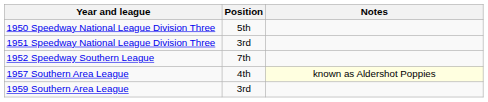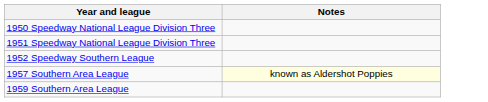 <table class="wikitable">
 <tr>
 <th width=350>Year and league</th>
-<th width=50>Position</th>
 <th width=350>Notes</th>
 </tr>
 <tr align=center>
 <td align="left"><a href='#'>1950 Speedway National League Division Three</a></td>
-<td>5th</td>
 <td></td>
 </tr>
 <tr align=center>
 <td align="left"><a href='#'>1951 Speedway National League Division Three</a></td>
-<td>3rd</td>
 <td></td>
 </tr>
 <tr align=center>
 <td align="left"><a href='#'>1952 Speedway Southern League</a></td>
-<td>7th</td>
 <td></td>
 </tr>
 <tr align=center>
 <td align="left"><a href='#'>1957 Southern Area League</a></td>
-<td>4th</td>
 <td style="background: lightyellow;">known as Aldershot Poppies</td>
 </tr>
 <tr align=center>
 <td align="left"><a href='#'>1959 Southern Area League</a></td>
-<td>3rd</td>
 <td></td>
 </tr>
 </table>
